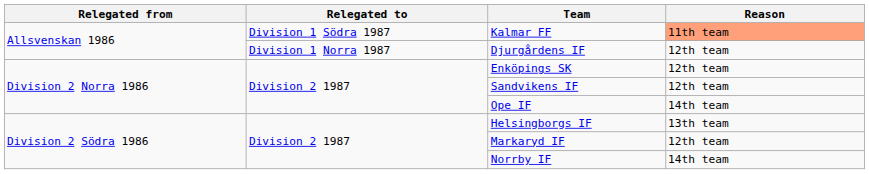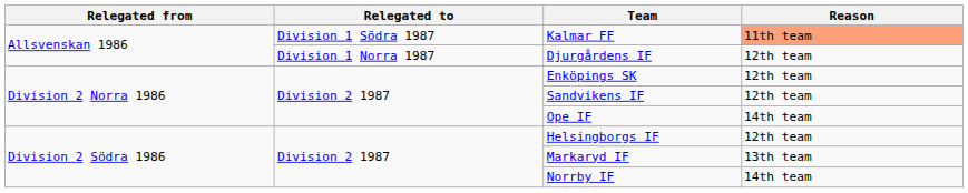 <table class="wikitable" style="text-align: left">
 <tr>
 <th style="width: 275px;">Relegated from</th>
 <th style="width: 275px;">Relegated to</th>
 <th style="width: 200px;">Team</th>
 <th style="width: 225px;">Reason</th>
 </tr>
 <tr>
 <td rowspan=2><a href='#'>Allsvenskan</a> 1986</td>
 <td><a href='#'>Division 1</a> <a href='#'>Södra</a> 1987</td>
 <td><a href='#'>Kalmar FF</a></td>
 <td style="background: lightsalmon;">11th team</td>
 </tr>
 <tr>
 <td><a href='#'>Division 1</a> <a href='#'>Norra</a> 1987</td>
 <td><a href='#'>Djurgårdens IF</a></td>
 <td>12th team</td>
 </tr>
 <tr>
 <td rowspan=3><a href='#'>Division 2</a> <a href='#'>Norra</a> 1986</td>
 <td rowspan=3><a href='#'>Division 2</a> 1987</td>
 <td><a href='#'>Enköpings SK</a></td>
 <td>12th team</td>
 </tr>
 <tr>
 <td><a href='#'>Sandvikens IF</a></td>
 <td>12th team</td>
 </tr>
 <tr>
 <td><a href='#'>Ope IF</a></td>
 <td>14th team</td>
 </tr>
 <tr>
 <td rowspan=3><a href='#'>Division 2</a> <a href='#'>Södra</a> 1986</td>
 <td rowspan=3><a href='#'>Division 2</a> 1987</td>
 <td><a href='#'>Helsingborgs IF</a></td>
-<td>13th team</td>
+<td>12th team</td>
 </tr>
 <tr>
 <td><a href='#'>Markaryd IF</a></td>
-<td>12th team</td>
+<td>13th team</td>
 </tr>
 <tr>
 <td><a href='#'>Norrby IF</a></td>
 <td>14th team</td>
 </tr>
 </table>
